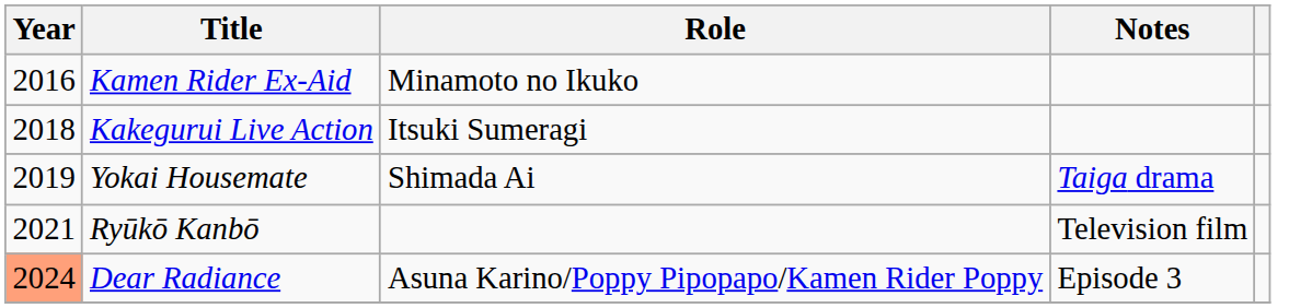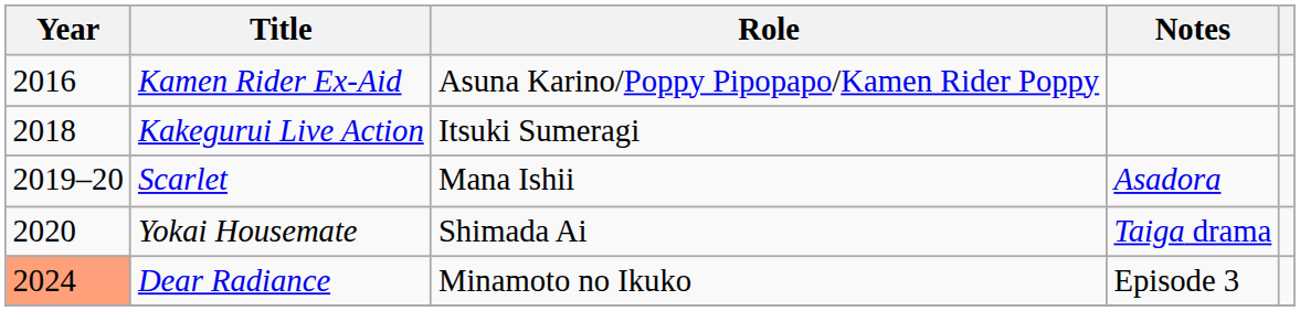 <table class="wikitable">
 <tr>
 <th>Year</th>
 <th>Title</th>
 <th>Role</th>
 <th class="unsortable">Notes</th>
 <th class="unsortable"></th>
 </tr>
 <tr>
 <td>2016</td>
 <td><em><a href='#'>Kamen Rider Ex-Aid</a></em></td>
-<td>Minamoto no Ikuko</td>
+<td>Asuna Karino/<a href='#'>Poppy Pipopapo</a>/<a href='#'>Kamen Rider Poppy</a></td>
 <td></td>
 <td></td>
 </tr>
 <tr>
 <td>2018</td>
 <td><em><a href='#'>Kakegurui Live Action</a></em></td>
 <td>Itsuki Sumeragi</td>
 <td></td>
 <td></td>
 </tr>
 <tr>
-<td>2019</td>
+<td>2019–20</td>
+<td><em><a href='#'>Scarlet</a></em></td>
+<td>Mana Ishii</td>
+<td><em><a href='#'>Asadora</a></em></td>
+<td></td>
+</tr>
+<tr>
+<td>2020</td>
 <td><em>Yokai Housemate</em></td>
 <td>Shimada Ai</td>
 <td><a href='#'><em>Taiga</em> drama</a></td>
 <td></td>
 </tr>
 <tr>
-<td>2021</td>
-<td><em>Ryūkō Kanbō</em></td>
-<td></td>
-<td>Television film</td>
-<td></td>
-</tr>
-<tr>
 <td style="background: lightsalmon;">2024</td>
 <td><em><a href='#'>Dear Radiance</a></em></td>
-<td>Asuna Karino/<a href='#'>Poppy Pipopapo</a>/<a href='#'>Kamen Rider Poppy</a></td>
+<td>Minamoto no Ikuko</td>
 <td>Episode 3</td>
 <td></td>
 </tr>
 <tr>
 </tr>
 </table>
